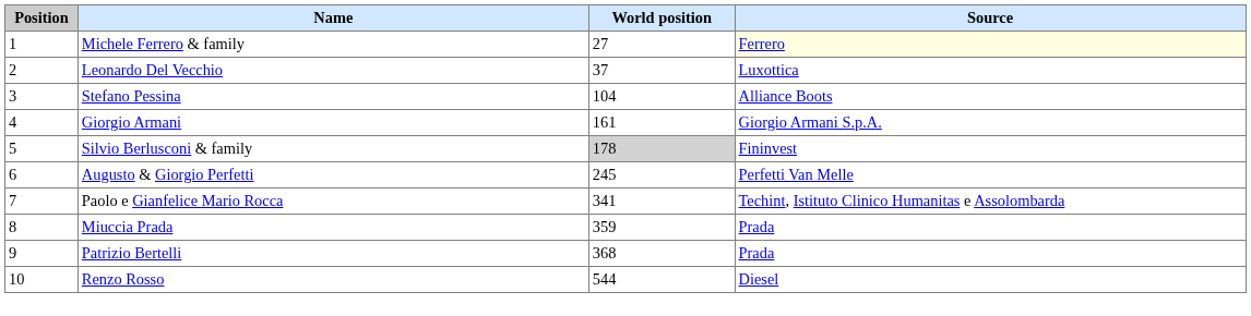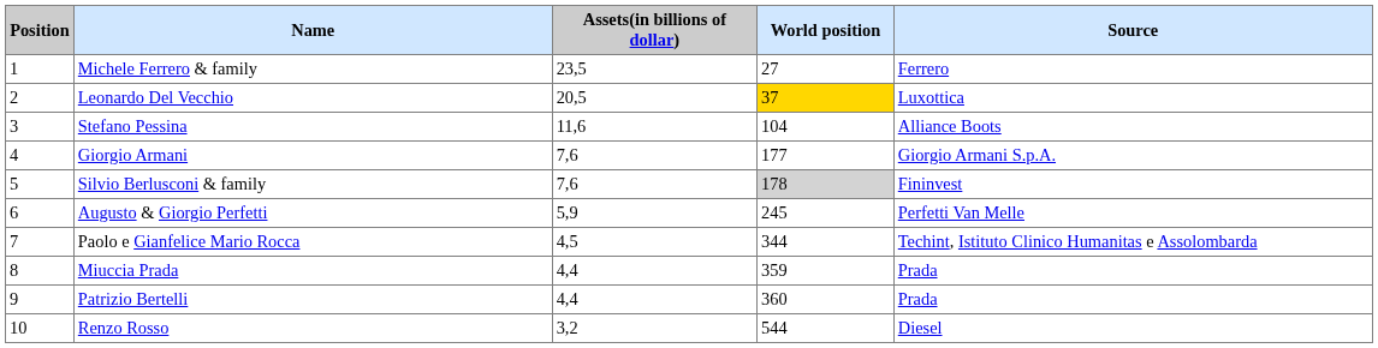 <table border=1 style="border-collapse:collapse; font-size:90%;" cellpadding=3 cellspacing=0 width=90%>
 <tr>
 <td align="center" bgcolor="#CCCCCC" width="5%"><strong>Position</strong></td>
 <td bgcolor="#D0E7FF" align="center" width="35%"><strong>Name</strong></td>
+<td bgcolor="#cccccc" align="center" width="15%"><strong>Assets(in billions of <a href='#'>dollar</a>)</strong></td>
 <td bgcolor="#D0E7FF" align="center" width="10%"><strong>World position</strong></td>
 <td bgcolor="#D0E7FF" align="center" width="35%"><strong>Source</strong></td>
 </tr>
 <tr>
 <td>1</td>
 <td><a href='#'>Michele Ferrero</a> & family</td>
+<td>23,5</td>
 <td>27</td>
-<td style="background: lightyellow;"><a href='#'>Ferrero</a></td>
+<td><a href='#'>Ferrero</a></td>
 </tr>
 <tr>
 <td>2</td>
 <td><a href='#'>Leonardo Del Vecchio</a></td>
-<td>37</td>
+<td>20,5</td>
+<td style="background: gold;">37</td>
 <td><a href='#'>Luxottica</a></td>
 </tr>
 <tr>
 <td>3</td>
 <td><a href='#'>Stefano Pessina</a></td>
+<td>11,6</td>
 <td>104</td>
 <td><a href='#'>Alliance Boots</a></td>
 </tr>
 <tr>
 <td>4</td>
 <td><a href='#'>Giorgio Armani</a></td>
-<td>161</td>
+<td>7,6</td>
+<td>177</td>
 <td><a href='#'>Giorgio Armani S.p.A.</a></td>
 </tr>
 <tr>
 <td>5</td>
 <td><a href='#'>Silvio Berlusconi</a> & family</td>
+<td>7,6</td>
 <td style="background: lightgrey;">178</td>
 <td><a href='#'>Fininvest</a></td>
 </tr>
 <tr>
 <td>6</td>
 <td><a href='#'>Augusto</a> & <a href='#'>Giorgio Perfetti</a></td>
+<td>5,9</td>
 <td>245</td>
 <td><a href='#'>Perfetti Van Melle</a></td>
 </tr>
 <tr>
 <td>7</td>
 <td>Paolo e <a href='#'>Gianfelice Mario Rocca</a></td>
-<td>341</td>
+<td>4,5</td>
+<td>344</td>
 <td><a href='#'>Techint</a>, <a href='#'>Istituto Clinico Humanitas</a> e <a href='#'>Assolombarda</a></td>
 </tr>
 <tr>
 <td>8</td>
 <td><a href='#'>Miuccia Prada</a></td>
+<td>4,4</td>
 <td>359</td>
 <td><a href='#'>Prada</a></td>
 </tr>
 <tr>
 <td>9</td>
 <td><a href='#'>Patrizio Bertelli</a></td>
-<td>368</td>
+<td>4,4</td>
+<td>360</td>
 <td><a href='#'>Prada</a></td>
 </tr>
 <tr>
 <td>10</td>
 <td><a href='#'>Renzo Rosso</a></td>
+<td>3,2</td>
 <td>544</td>
 <td><a href='#'>Diesel</a></td>
 </tr>
 </table>
